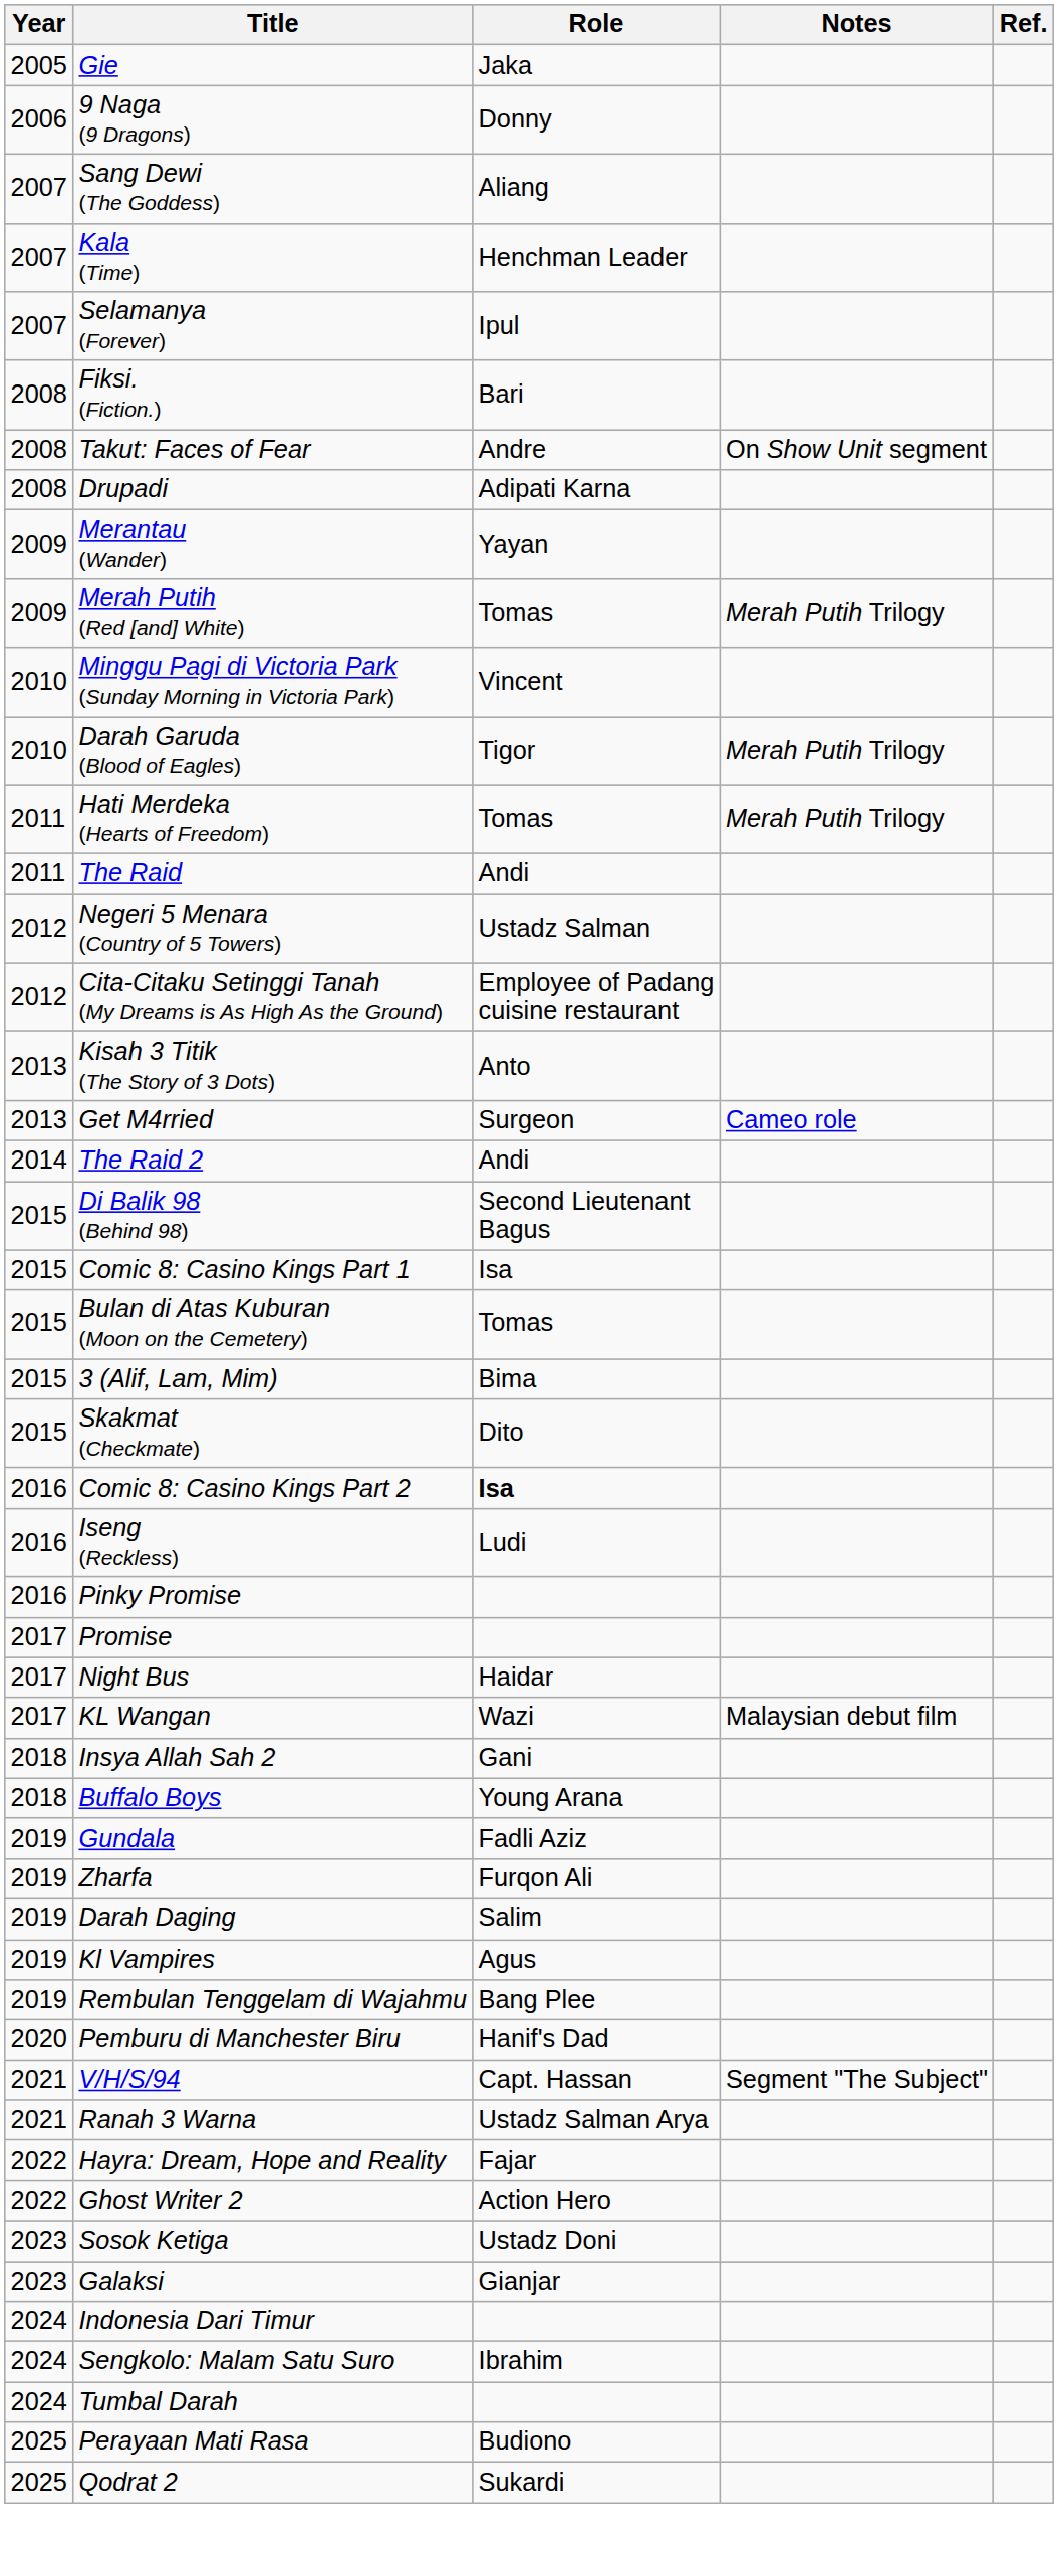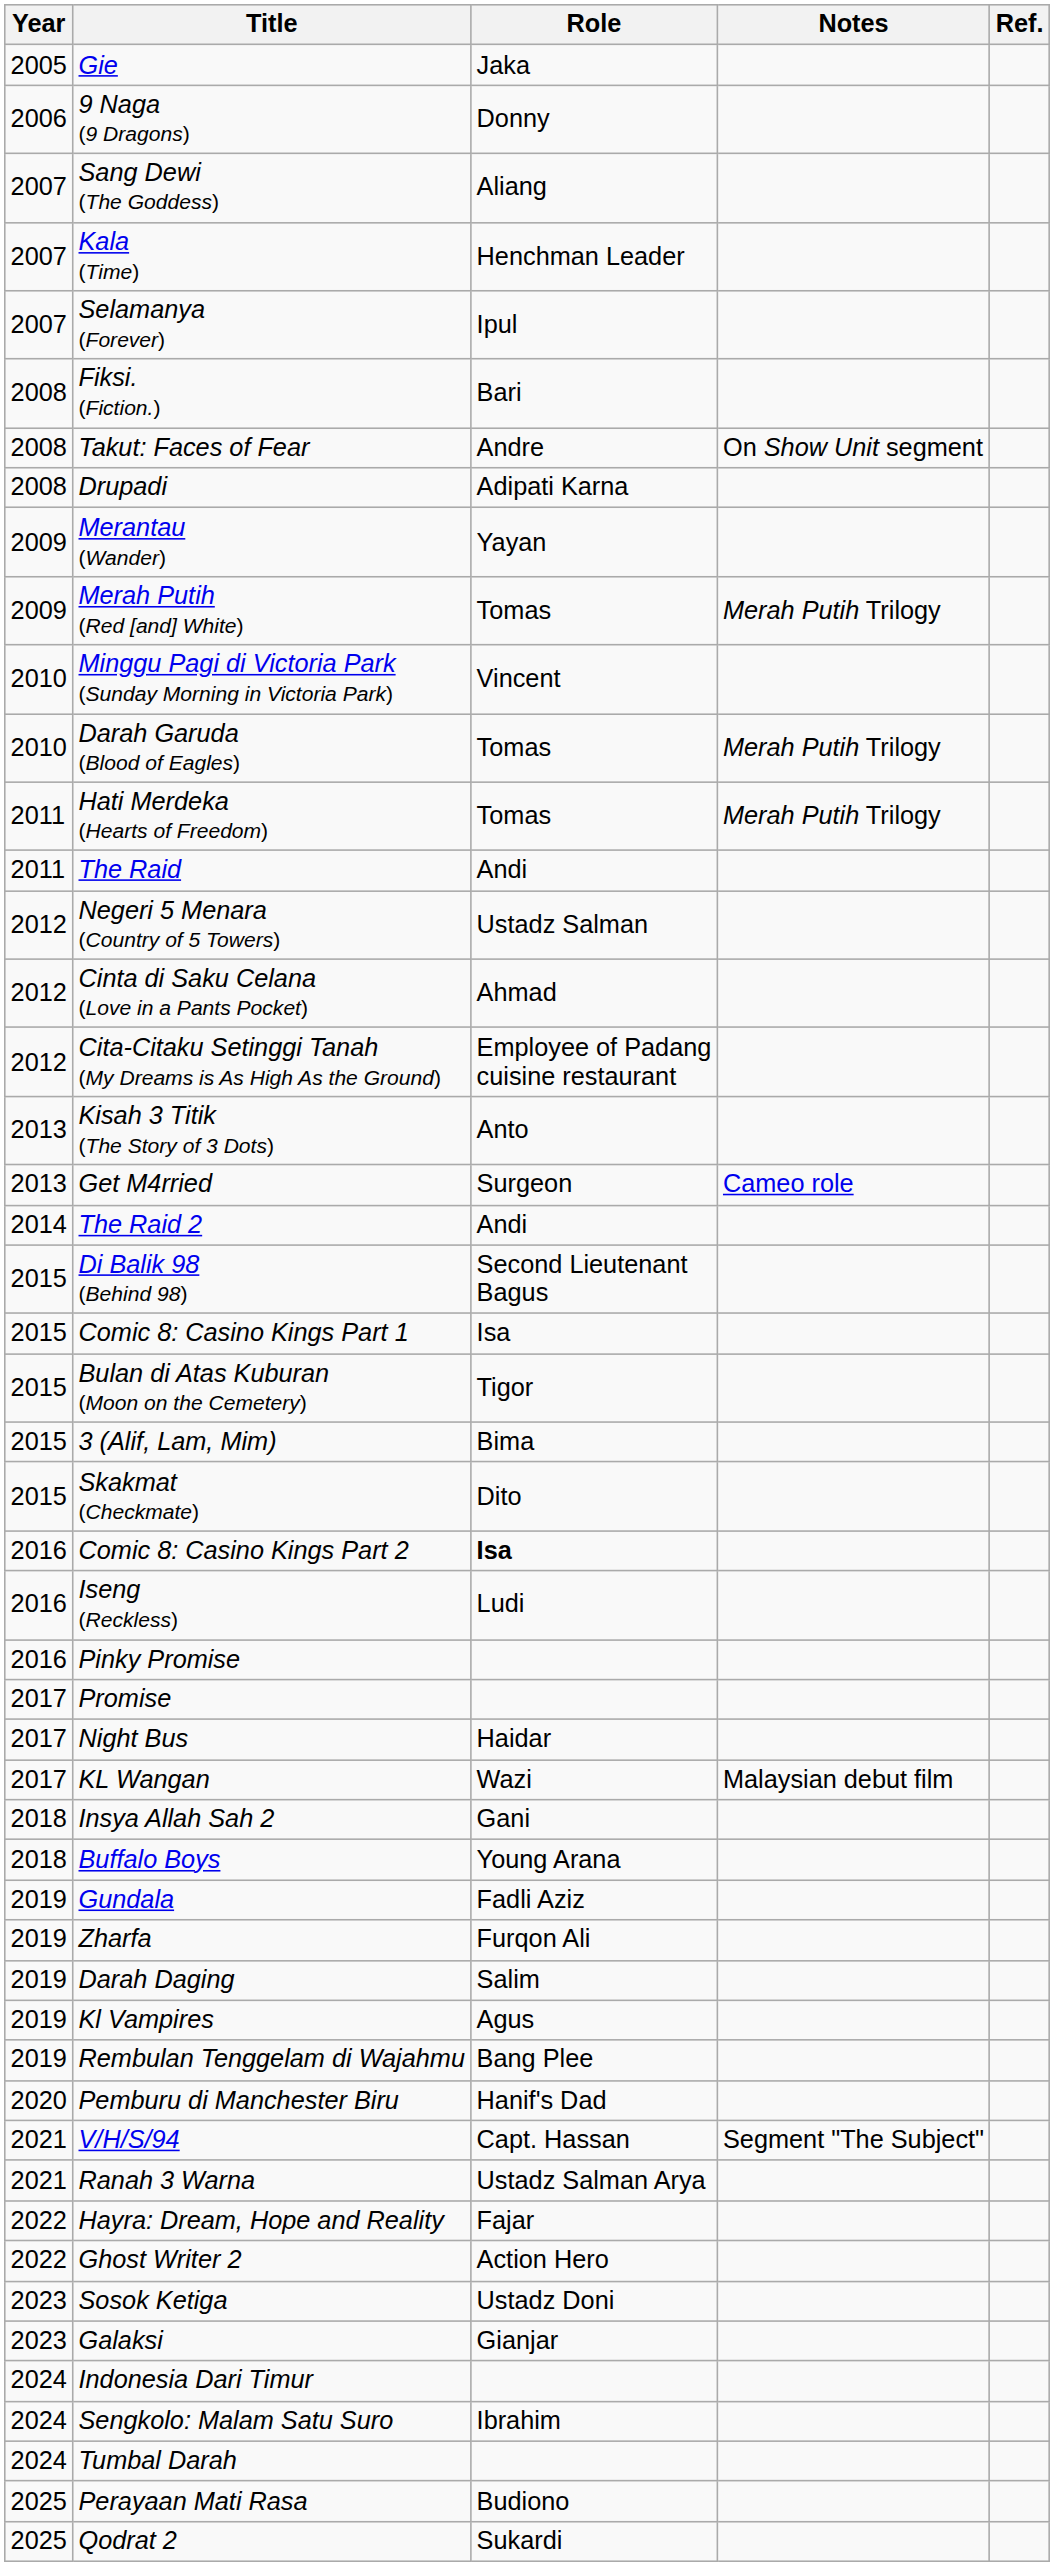 <table class="wikitable sortable">
 <tr>
 <th>Year</th>
 <th>Title</th>
 <th>Role</th>
 <th>Notes</th>
 <th class="unsortable">Ref.</th>
 </tr>
 <tr>
 <td>2005</td>
 <td><em><a href='#'>Gie</a></em></td>
 <td>Jaka</td>
 <td></td>
 <td align="center"></td>
 </tr>
 <tr>
 <td>2006</td>
 <td><em>9 Naga</em> <br><small>(<em>9 Dragons</em>)</small></td>
 <td>Donny</td>
 <td></td>
 <td align="center"></td>
 </tr>
 <tr>
 <td>2007</td>
 <td><em>Sang Dewi</em> <br><small>(<em>The Goddess</em>)</small></td>
 <td>Aliang</td>
 <td></td>
 <td align="center"></td>
 </tr>
 <tr>
 <td>2007</td>
 <td><em><a href='#'>Kala</a></em> <br><small>(<em>Time</em>)</small></td>
 <td>Henchman Leader</td>
 <td></td>
 <td align="center"></td>
 </tr>
 <tr>
 <td>2007</td>
 <td><em>Selamanya</em> <br><small>(<em>Forever</em>)</small></td>
 <td>Ipul</td>
 <td></td>
 <td align="center"></td>
 </tr>
 <tr>
 <td>2008</td>
 <td><em>Fiksi.</em> <br><small>(<em>Fiction.</em>)</small></td>
 <td>Bari</td>
 <td></td>
 <td align="center"></td>
 </tr>
 <tr>
 <td>2008</td>
 <td><em>Takut: Faces of Fear</em></td>
 <td>Andre</td>
 <td>On <em>Show Unit</em> segment</td>
 <td align="center"></td>
 </tr>
 <tr>
 <td>2008</td>
 <td><em>Drupadi</em></td>
 <td>Adipati Karna</td>
 <td></td>
 <td align="center"></td>
 </tr>
 <tr>
 <td>2009</td>
 <td><em><a href='#'>Merantau</a></em> <br><small>(<em>Wander</em>)</small></td>
 <td>Yayan</td>
 <td></td>
 <td align="center"></td>
 </tr>
 <tr>
 <td>2009</td>
 <td><em><a href='#'>Merah Putih</a></em> <br><small>(<em>Red [and] White</em>)</small></td>
 <td>Tomas</td>
 <td><em>Merah Putih</em> Trilogy</td>
 <td align="center"></td>
 </tr>
 <tr>
 <td>2010</td>
 <td><em><a href='#'>Minggu Pagi di Victoria Park</a></em> <br><small>(<em>Sunday Morning in Victoria Park</em>)</small></td>
 <td>Vincent</td>
 <td></td>
 <td align="center"></td>
 </tr>
 <tr>
 <td>2010</td>
 <td><em>Darah Garuda</em> <br><small>(<em>Blood of Eagles</em>)</small></td>
-<td>Tigor</td>
+<td>Tomas</td>
 <td><em>Merah Putih</em> Trilogy</td>
 <td align="center"></td>
 </tr>
 <tr>
 <td>2011</td>
 <td><em>Hati Merdeka</em> <br><small>(<em>Hearts of Freedom</em>)</small></td>
 <td>Tomas</td>
 <td><em>Merah Putih</em> Trilogy</td>
 <td align="center"></td>
 </tr>
 <tr>
 <td>2011</td>
 <td><em><a href='#'>The Raid</a></em></td>
 <td>Andi</td>
 <td></td>
 <td align="center"></td>
 </tr>
 <tr>
 <td>2012</td>
 <td><em>Negeri 5 Menara</em> <br><small>(<em>Country of 5 Towers</em>)</small></td>
 <td>Ustadz Salman</td>
+<td></td>
+<td align="center"></td>
+</tr>
+<tr>
+<td>2012</td>
+<td><em>Cinta di Saku Celana</em> <br><small>(<em>Love in a Pants Pocket</em>)</small></td>
+<td>Ahmad</td>
 <td></td>
 <td align="center"></td>
 </tr>
 <tr>
 <td>2012</td>
 <td><em>Cita-Citaku Setinggi Tanah</em> <br><small>(<em>My Dreams is As High As the Ground</em>)</small></td>
 <td>Employee of Padang <br>cuisine restaurant</td>
 <td></td>
 <td align="center"></td>
 </tr>
 <tr>
 <td>2013</td>
 <td><em>Kisah 3 Titik</em> <br><small>(<em>The Story of 3 Dots</em>)</small></td>
 <td>Anto</td>
 <td></td>
 <td align="center"></td>
 </tr>
 <tr>
 <td>2013</td>
 <td><em>Get M4rried</em></td>
 <td>Surgeon</td>
 <td><a href='#'>Cameo role</a></td>
 <td align="center"></td>
 </tr>
 <tr>
 <td>2014</td>
 <td><em><a href='#'>The Raid 2</a></em></td>
 <td>Andi</td>
 <td></td>
 <td align="center"></td>
 </tr>
 <tr>
 <td>2015</td>
 <td><em><a href='#'>Di Balik 98</a></em> <br><small>(<em>Behind 98</em>)</small></td>
 <td>Second Lieutenant <br>Bagus</td>
 <td></td>
 <td align="center"></td>
 </tr>
 <tr>
 <td>2015</td>
 <td><em>Comic 8: Casino Kings Part 1</em></td>
 <td>Isa</td>
 <td></td>
 <td align="center"></td>
 </tr>
 <tr>
 <td>2015</td>
 <td><em>Bulan di Atas Kuburan</em> <br><small>(<em>Moon on the Cemetery</em>)</small></td>
-<td>Tomas</td>
+<td>Tigor</td>
 <td></td>
 <td align="center"></td>
 </tr>
 <tr>
 <td>2015</td>
 <td><em>3 (Alif, Lam, Mim)</em></td>
 <td>Bima</td>
 <td></td>
 <td align="center"></td>
 </tr>
 <tr>
 <td>2015</td>
 <td><em>Skakmat</em> <br><small>(<em>Checkmate</em>)</small></td>
 <td>Dito</td>
 <td></td>
 <td align="center"></td>
 </tr>
 <tr>
 <td>2016</td>
 <td><em>Comic 8: Casino Kings Part 2</em></td>
 <td><strong>Isa</strong></td>
 <td></td>
 <td align="center"></td>
 </tr>
 <tr>
 <td>2016</td>
 <td><em>Iseng</em> <br><small>(<em>Reckless</em>)</small></td>
 <td>Ludi</td>
 <td></td>
 <td align="center"></td>
 </tr>
 <tr>
 <td>2016</td>
 <td><em>Pinky Promise</em></td>
 <td></td>
 <td></td>
 <td align="center"></td>
 </tr>
 <tr>
 <td>2017</td>
 <td><em>Promise</em></td>
 <td></td>
 <td></td>
 <td align="center"></td>
 </tr>
 <tr>
 <td>2017</td>
 <td><em>Night Bus</em></td>
 <td>Haidar</td>
 <td></td>
 <td align="center"></td>
 </tr>
 <tr>
 <td>2017</td>
 <td><em>KL Wangan</em></td>
 <td>Wazi</td>
 <td>Malaysian debut film</td>
 <td align="center"></td>
 </tr>
 <tr>
 <td>2018</td>
 <td><em>Insya Allah Sah 2</em></td>
 <td>Gani</td>
 <td></td>
 <td align="center"></td>
 </tr>
 <tr>
 <td>2018</td>
 <td><em><a href='#'>Buffalo Boys</a></em></td>
 <td>Young Arana</td>
 <td></td>
 <td align="center"></td>
 </tr>
 <tr>
 <td>2019</td>
 <td><em><a href='#'>Gundala</a></em></td>
 <td>Fadli Aziz</td>
 <td></td>
 <td></td>
 </tr>
 <tr>
 <td>2019</td>
 <td><em>Zharfa</em></td>
 <td>Furqon Ali</td>
 <td></td>
 <td></td>
 </tr>
 <tr>
 <td>2019</td>
 <td><em>Darah Daging</em></td>
 <td>Salim</td>
 <td></td>
 <td></td>
 </tr>
 <tr>
 <td>2019</td>
 <td><em>Kl Vampires</em></td>
 <td>Agus</td>
 <td></td>
 <td></td>
 </tr>
 <tr>
 <td>2019</td>
 <td><em>Rembulan Tenggelam di Wajahmu</em></td>
 <td>Bang Plee</td>
 <td></td>
 <td></td>
 </tr>
 <tr>
 <td>2020</td>
 <td><em>Pemburu di Manchester Biru</em></td>
 <td>Hanif's Dad</td>
 <td></td>
 <td></td>
 </tr>
 <tr>
 <td>2021</td>
 <td><em><a href='#'>V/H/S/94</a></em></td>
 <td>Capt. Hassan</td>
 <td>Segment "The Subject"</td>
 <td></td>
 </tr>
 <tr>
 <td>2021</td>
 <td><em>Ranah 3 Warna</em></td>
 <td>Ustadz Salman Arya</td>
 <td></td>
 <td></td>
 </tr>
 <tr>
 <td>2022</td>
 <td><em>Hayra: Dream, Hope and Reality</em></td>
 <td>Fajar</td>
 <td></td>
 <td></td>
 </tr>
 <tr>
 <td>2022</td>
 <td><em>Ghost Writer 2</em></td>
 <td>Action Hero</td>
 <td></td>
 <td></td>
 </tr>
 <tr>
 <td>2023</td>
 <td><em>Sosok Ketiga</em></td>
 <td>Ustadz Doni</td>
 <td></td>
 <td></td>
 </tr>
 <tr>
 <td>2023</td>
 <td><em>Galaksi</em></td>
 <td>Gianjar</td>
 <td></td>
 <td></td>
 </tr>
 <tr>
 <td>2024</td>
 <td><em>Indonesia Dari Timur</em></td>
 <td></td>
 <td></td>
 <td></td>
 </tr>
 <tr>
 <td>2024</td>
 <td><em>Sengkolo: Malam Satu Suro</em></td>
 <td>Ibrahim</td>
 <td></td>
 <td></td>
 </tr>
 <tr>
 <td>2024</td>
 <td><em>Tumbal Darah</em></td>
 <td></td>
 <td></td>
 <td></td>
 </tr>
 <tr>
 <td>2025</td>
 <td><em>Perayaan Mati Rasa</em></td>
 <td>Budiono</td>
 <td></td>
 <td></td>
 </tr>
 <tr>
 <td>2025</td>
 <td><em>Qodrat 2</em></td>
 <td>Sukardi</td>
 <td></td>
 <td></td>
 </tr>
 </table>
